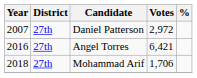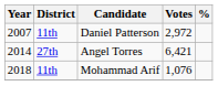 <table class="wikitable">
 <tr>
 <th>Year</th>
 <th>District</th>
 <th>Candidate</th>
 <th>Votes</th>
 <th>%</th>
 </tr>
 <tr>
 <td rowspan="1">2007</td>
-<td><a href='#'>27th</a></td>
+<td><a href='#'>11th</a></td>
 <td>Daniel Patterson </td>
 <td>2,972</td>
 <td></td>
 </tr>
 <tr>
-<td rowspan="1">2016</td>
+<td rowspan="1">2014</td>
 <td><a href='#'>27th</a></td>
 <td>Angel Torres </td>
 <td>6,421</td>
 <td></td>
 </tr>
 <tr>
 <td rowspan="1">2018</td>
-<td><a href='#'>27th</a></td>
+<td><a href='#'>11th</a></td>
 <td>Mohammad Arif </td>
-<td>1,706</td>
+<td>1,076</td>
 <td></td>
 </tr>
 <tr>
 </tr>
 </table>
